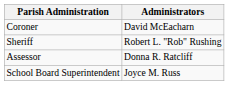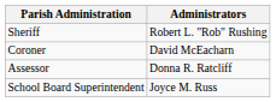 <table class="wikitable">
 <tr>
 <th>Parish Administration</th>
 <th>Administrators</th>
 </tr>
 <tr>
+<td>Sheriff</td>
+<td>Robert L. "Rob" Rushing</td>
+</tr>
+<tr>
 <td>Coroner</td>
 <td>David McEacharn</td>
-</tr>
-<tr>
-<td>Sheriff</td>
-<td>Robert L. "Rob" Rushing</td>
 </tr>
 <tr>
 <td>Assessor</td>
 <td>Donna R. Ratcliff</td>
 </tr>
 <tr>
 <td>School Board Superintendent</td>
 <td>Joyce M. Russ</td>
 </tr>
 </table>
